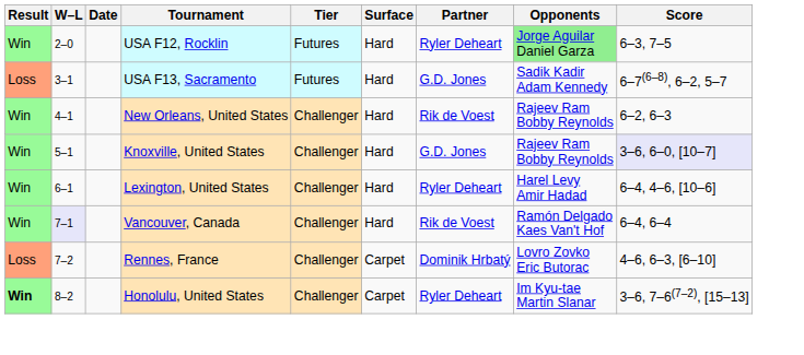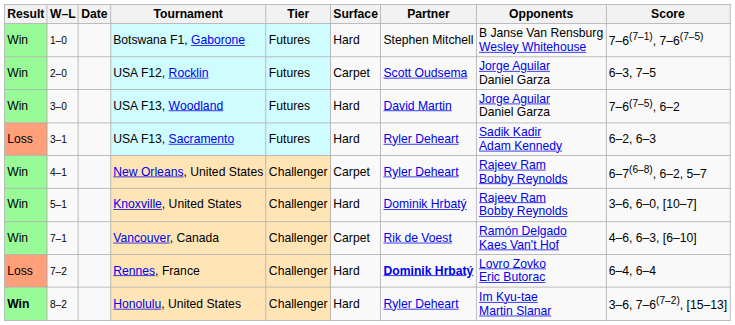 <table class="sortable wikitable">
 <tr>
 <th>Result</th>
 <th class="unsortable">W–L</th>
 <th>Date</th>
 <th>Tournament</th>
 <th>Tier</th>
 <th>Surface</th>
 <th>Partner</th>
 <th>Opponents</th>
 <th class="unsortable">Score</th>
 </tr>
 <tr>
 <td bgcolor=98FB98>Win</td>
+<td><small>1–0</small></td>
+<td></td>
+<td style="background:#cffcff;">Botswana F1, <a href='#'>Gaborone</a></td>
+<td style="background:#cffcff;">Futures</td>
+<td>Hard</td>
+<td> Stephen Mitchell</td>
+<td> B Janse Van Rensburg <br>  <a href='#'>Wesley Whitehouse</a></td>
+<td>7–6<sup>(7–1)</sup>, 7–6<sup>(7–5)</sup></td>
+</tr>
+<tr>
+<td bgcolor=98FB98>Win</td>
 <td><small>2–0</small></td>
 <td></td>
 <td style="background:#cffcff;">USA F12, <a href='#'>Rocklin</a></td>
 <td style="background:#cffcff;">Futures</td>
+<td>Carpet</td>
+<td> <a href='#'>Scott Oudsema</a></td>
+<td> <a href='#'>Jorge Aguilar</a> <br>  Daniel Garza</td>
+<td>6–3, 7–5</td>
+</tr>
+<tr>
+<td bgcolor=98FB98>Win</td>
+<td><small>3–0</small></td>
+<td></td>
+<td style="background:#cffcff;">USA F13, <a href='#'>Woodland</a></td>
+<td style="background:#cffcff;">Futures</td>
 <td>Hard</td>
-<td> <a href='#'>Ryler Deheart</a></td>
-<td style="background: lightgreen;"> <a href='#'>Jorge Aguilar</a> <br>  Daniel Garza</td>
-<td>6–3, 7–5</td>
+<td> <a href='#'>David Martin</a></td>
+<td> <a href='#'>Jorge Aguilar</a> <br>  Daniel Garza</td>
+<td>7–6<sup>(7–5)</sup>, 6–2</td>
 </tr>
 <tr>
 <td bgcolor=FFA07A>Loss</td>
 <td><small>3–1</small></td>
 <td></td>
 <td style="background:#cffcff;">USA F13, <a href='#'>Sacramento</a></td>
 <td style="background:#cffcff;">Futures</td>
 <td>Hard</td>
-<td> <a href='#'>G.D. Jones</a></td>
+<td> <a href='#'>Ryler Deheart</a></td>
 <td> <a href='#'>Sadik Kadir</a> <br>  <a href='#'>Adam Kennedy</a></td>
-<td>6–7<sup>(6–8)</sup>, 6–2, 5–7</td>
+<td>6–2, 6–3</td>
 </tr>
 <tr>
 <td bgcolor=98FB98>Win</td>
 <td><small>4–1</small></td>
 <td></td>
 <td style="background:moccasin;"><a href='#'>New Orleans</a>, United States</td>
 <td style="background:moccasin;">Challenger</td>
-<td>Hard</td>
-<td> <a href='#'>Rik de Voest</a></td>
+<td>Carpet</td>
+<td> <a href='#'>Ryler Deheart</a></td>
 <td> <a href='#'>Rajeev Ram</a> <br>  <a href='#'>Bobby Reynolds</a></td>
-<td>6–2, 6–3</td>
+<td>6–7<sup>(6–8)</sup>, 6–2, 5–7</td>
 </tr>
 <tr>
 <td bgcolor=98FB98>Win</td>
 <td><small>5–1</small></td>
 <td></td>
 <td style="background:moccasin;"><a href='#'>Knoxville</a>, United States</td>
 <td style="background:moccasin;">Challenger</td>
 <td>Hard</td>
-<td> <a href='#'>G.D. Jones</a></td>
+<td> <a href='#'>Dominik Hrbatý</a></td>
 <td> <a href='#'>Rajeev Ram</a> <br>  <a href='#'>Bobby Reynolds</a></td>
-<td style="background: lavender;">3–6, 6–0, [10–7]</td>
+<td>3–6, 6–0, [10–7]</td>
 </tr>
 <tr>
 <td bgcolor=98FB98>Win</td>
-<td><small>6–1</small></td>
-<td></td>
-<td style="background:moccasin;"><a href='#'>Lexington</a>, United States</td>
-<td style="background:moccasin;">Challenger</td>
-<td>Hard</td>
-<td> <a href='#'>Ryler Deheart</a></td>
-<td> <a href='#'>Harel Levy</a> <br>  <a href='#'>Amir Hadad</a></td>
-<td>6–4, 4–6, [10–6]</td>
-</tr>
-<tr>
-<td bgcolor=98FB98>Win</td>
-<td style="background: lavender;"><small>7–1</small></td>
+<td><small>7–1</small></td>
 <td></td>
 <td style="background:moccasin;"><a href='#'>Vancouver</a>, Canada</td>
 <td style="background:moccasin;">Challenger</td>
-<td>Hard</td>
+<td>Carpet</td>
 <td> <a href='#'>Rik de Voest</a></td>
 <td> <a href='#'>Ramón Delgado</a> <br>  <a href='#'>Kaes Van't Hof</a></td>
-<td>6–4, 6–4</td>
+<td>4–6, 6–3, [6–10]</td>
 </tr>
 <tr>
 <td bgcolor=FFA07A>Loss</td>
 <td><small>7–2</small></td>
 <td></td>
 <td style="background:moccasin;"><a href='#'>Rennes</a>, France</td>
 <td style="background:moccasin;">Challenger</td>
-<td>Carpet</td>
-<td> <a href='#'>Dominik Hrbatý</a></td>
+<td>Hard</td>
+<td><strong> <a href='#'>Dominik Hrbatý</a></strong></td>
 <td> <a href='#'>Lovro Zovko</a> <br>  <a href='#'>Eric Butorac</a></td>
-<td>4–6, 6–3, [6–10]</td>
+<td>6–4, 6–4</td>
 </tr>
 <tr>
 <td bgcolor=98FB98><strong>Win</strong></td>
 <td><small>8–2</small></td>
 <td></td>
 <td style="background:moccasin;"><a href='#'>Honolulu</a>, United States</td>
 <td style="background:moccasin;">Challenger</td>
-<td>Carpet</td>
+<td>Hard</td>
 <td> <a href='#'>Ryler Deheart</a></td>
 <td> <a href='#'>Im Kyu-tae</a> <br>  <a href='#'>Martin Slanar</a></td>
 <td>3–6, 7–6<sup>(7–2)</sup>, [15–13]</td>
 </tr>
 </table>
